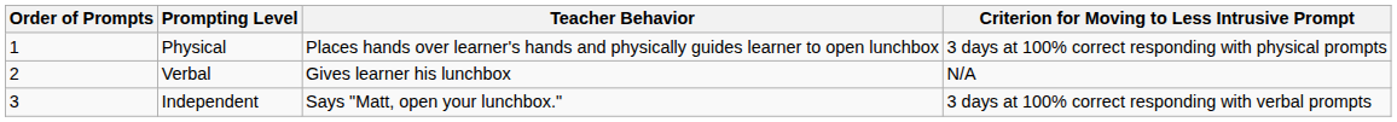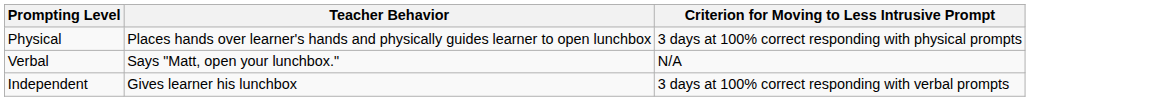 <table class="wikitable">
 <tr>
-<th>Order of Prompts</th>
 <th>Prompting Level</th>
 <th>Teacher Behavior</th>
 <th>Criterion for Moving to Less Intrusive Prompt</th>
 </tr>
 <tr>
-<td>1</td>
 <td>Physical</td>
 <td>Places hands over learner's hands and physically guides learner to open lunchbox</td>
 <td>3 days at 100% correct responding with physical prompts</td>
 </tr>
 <tr>
-<td>2</td>
 <td>Verbal</td>
-<td>Gives learner his lunchbox</td>
+<td>Says "Matt, open your lunchbox."</td>
 <td>N/A</td>
 </tr>
 <tr>
-<td>3</td>
 <td>Independent</td>
-<td>Says "Matt, open your lunchbox."</td>
+<td>Gives learner his lunchbox</td>
 <td>3 days at 100% correct responding with verbal prompts</td>
 </tr>
 </table>
